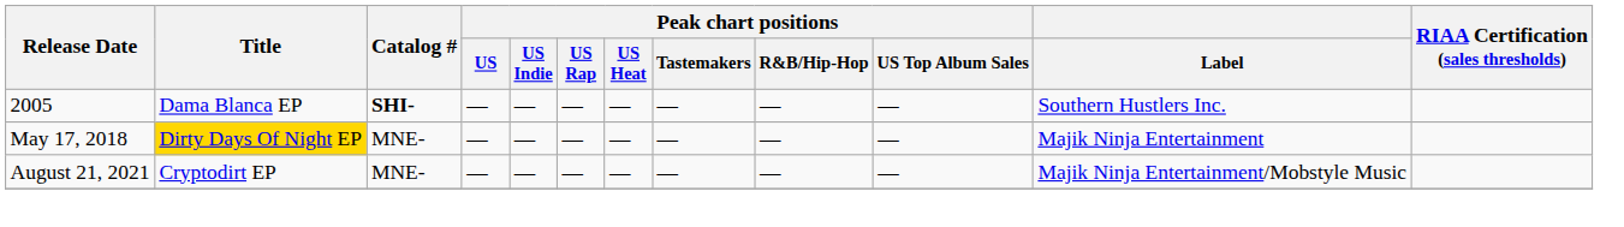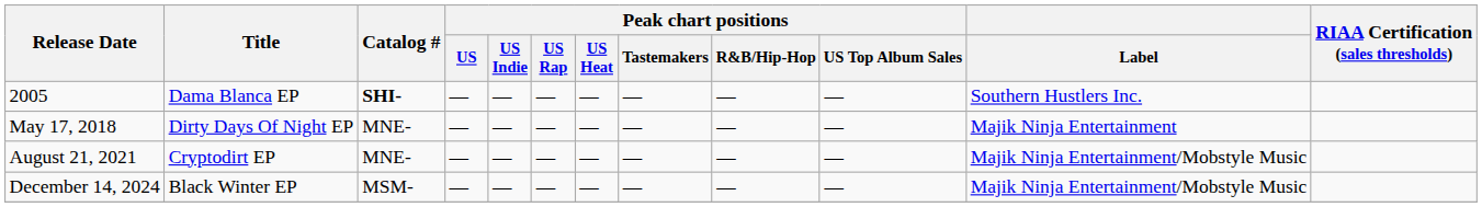 <table class="wikitable">
 <tr>
 <th rowspan="2">Release Date</th>
 <th rowspan="2">Title</th>
 <th rowspan="2">Catalog #</th>
 <th colspan="7">Peak chart positions</th>
 <th></th>
 <th rowspan="2"><a href='#'>RIAA</a> Certification<br><small>(<a href='#'>sales thresholds</a>)</small></th>
 </tr>
 <tr style="font-size:smaller;">
 <th style="width:30px;"><a href='#'>US</a></th>
 <th style="width:30px;"><a href='#'>US Indie</a></th>
 <th style="width:30px;"><a href='#'>US Rap</a></th>
 <th style="width:30px;"><a href='#'>US Heat</a></th>
 <th>Tastemakers</th>
 <th>R&B/Hip-Hop</th>
 <th>US Top Album Sales</th>
 <th>Label</th>
 </tr>
 <tr>
 <td>2005</td>
 <td><a href='#'>Dama Blanca</a> EP</td>
 <td><strong>SHI-</strong></td>
 <td>—</td>
 <td>—</td>
 <td>—</td>
 <td>—</td>
 <td>—</td>
 <td>—</td>
 <td>—</td>
 <td><a href='#'>Southern Hustlers Inc.</a></td>
 <td></td>
 </tr>
 <tr>
 <td>May 17, 2018</td>
-<td style="background: gold;"><a href='#'>Dirty Days Of Night</a> EP</td>
+<td><a href='#'>Dirty Days Of Night</a> EP</td>
 <td>MNE-</td>
 <td>—</td>
 <td>—</td>
 <td>—</td>
 <td>—</td>
 <td>—</td>
 <td>—</td>
 <td>—</td>
 <td><a href='#'>Majik Ninja Entertainment</a></td>
 <td></td>
 </tr>
 <tr>
 <td>August 21, 2021</td>
 <td><a href='#'>Cryptodirt</a> EP</td>
 <td>MNE-</td>
 <td>—</td>
 <td>—</td>
 <td>—</td>
 <td>—</td>
 <td>—</td>
 <td>—</td>
 <td>—</td>
 <td><a href='#'>Majik Ninja Entertainment</a>/Mobstyle Music</td>
 <td></td>
 </tr>
 <tr>
+<td>December 14, 2024</td>
+<td>Black Winter EP</td>
+<td>MSM-</td>
+<td>—</td>
+<td>—</td>
+<td>—</td>
+<td>—</td>
+<td>—</td>
+<td>—</td>
+<td>—</td>
+<td><a href='#'>Majik Ninja Entertainment</a>/Mobstyle Music</td>
+<td></td>
+</tr>
+<tr>
 </tr>
 </table>
